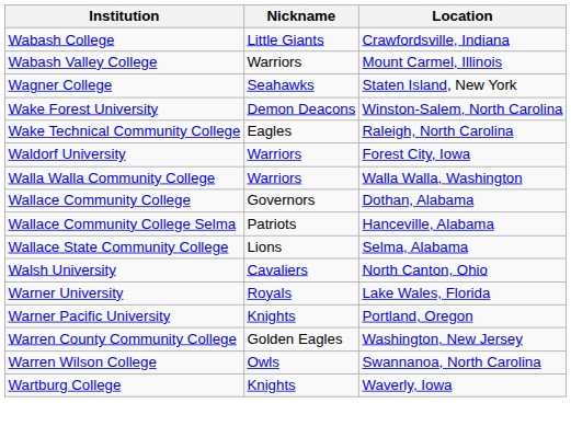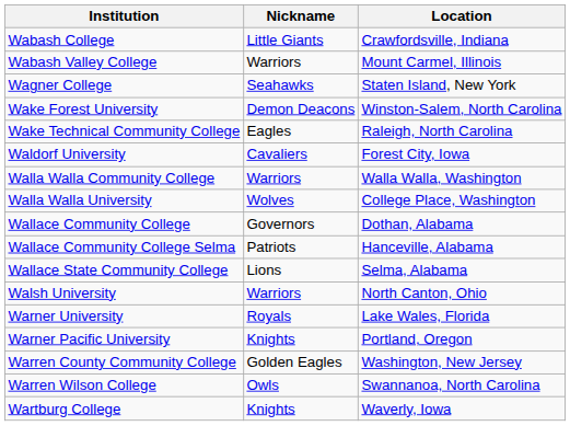 <table class="wikitable">
 <tr>
 <th>Institution</th>
 <th>Nickname</th>
 <th>Location</th>
 </tr>
 <tr>
 <td><a href='#'>Wabash College</a></td>
 <td><a href='#'>Little Giants</a></td>
 <td><a href='#'>Crawfordsville, Indiana</a></td>
 </tr>
 <tr>
 <td><a href='#'>Wabash Valley College</a></td>
 <td>Warriors</td>
 <td><a href='#'>Mount Carmel, Illinois</a></td>
 </tr>
 <tr>
 <td><a href='#'>Wagner College</a></td>
 <td><a href='#'>Seahawks</a></td>
 <td><a href='#'>Staten Island</a>, New York</td>
 </tr>
 <tr>
 <td><a href='#'>Wake Forest University</a></td>
 <td><a href='#'>Demon Deacons</a></td>
 <td><a href='#'>Winston-Salem, North Carolina</a></td>
 </tr>
 <tr>
 <td><a href='#'>Wake Technical Community College</a></td>
 <td>Eagles</td>
 <td><a href='#'>Raleigh, North Carolina</a></td>
 </tr>
 <tr>
 <td><a href='#'>Waldorf University</a></td>
-<td><a href='#'>Warriors</a></td>
+<td><a href='#'>Cavaliers</a></td>
 <td><a href='#'>Forest City, Iowa</a></td>
 </tr>
 <tr>
 <td><a href='#'>Walla Walla Community College</a></td>
 <td><a href='#'>Warriors</a></td>
 <td><a href='#'>Walla Walla, Washington</a></td>
+</tr>
+<tr>
+<td><a href='#'>Walla Walla University</a></td>
+<td><a href='#'>Wolves</a></td>
+<td><a href='#'>College Place, Washington</a></td>
 </tr>
 <tr>
 <td><a href='#'>Wallace Community College</a></td>
 <td>Governors</td>
 <td><a href='#'>Dothan, Alabama</a></td>
 </tr>
 <tr>
 <td><a href='#'>Wallace Community College Selma</a></td>
 <td>Patriots</td>
 <td><a href='#'>Hanceville, Alabama</a></td>
 </tr>
 <tr>
 <td><a href='#'>Wallace State Community College</a></td>
 <td>Lions</td>
 <td><a href='#'>Selma, Alabama</a></td>
 </tr>
 <tr>
 <td><a href='#'>Walsh University</a></td>
-<td><a href='#'>Cavaliers</a></td>
+<td><a href='#'>Warriors</a></td>
 <td><a href='#'>North Canton, Ohio</a></td>
 </tr>
 <tr>
 <td><a href='#'>Warner University</a></td>
 <td><a href='#'>Royals</a></td>
 <td><a href='#'>Lake Wales, Florida</a></td>
 </tr>
 <tr>
 <td><a href='#'>Warner Pacific University</a></td>
 <td><a href='#'>Knights</a></td>
 <td><a href='#'>Portland, Oregon</a></td>
 </tr>
 <tr>
 <td><a href='#'>Warren County Community College</a></td>
 <td>Golden Eagles</td>
 <td><a href='#'>Washington, New Jersey</a></td>
 </tr>
 <tr>
 <td><a href='#'>Warren Wilson College</a></td>
 <td><a href='#'>Owls</a></td>
 <td><a href='#'>Swannanoa, North Carolina</a></td>
 </tr>
 <tr>
 <td><a href='#'>Wartburg College</a></td>
 <td><a href='#'>Knights</a></td>
 <td><a href='#'>Waverly, Iowa</a></td>
 </tr>
 </table>
